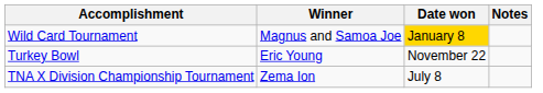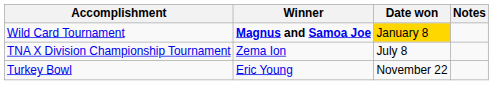 <table class="wikitable">
 <tr>
 <th>Accomplishment</th>
 <th>Winner</th>
 <th>Date won</th>
 <th>Notes</th>
 </tr>
 <tr>
 <td><a href='#'>Wild Card Tournament</a></td>
-<td><a href='#'>Magnus</a> and <a href='#'>Samoa Joe</a></td>
+<td><strong><a href='#'>Magnus</a> and <a href='#'>Samoa Joe</a></strong></td>
 <td style="background: gold;">January 8</td>
+<td></td>
+</tr>
+<tr>
+<td><a href='#'>TNA X Division Championship Tournament</a></td>
+<td><a href='#'>Zema Ion</a></td>
+<td>July 8</td>
 <td></td>
 </tr>
 <tr>
 <td><a href='#'>Turkey Bowl</a></td>
 <td><a href='#'>Eric Young</a></td>
 <td>November 22</td>
 <td></td>
 </tr>
-<tr>
-<td><a href='#'>TNA X Division Championship Tournament</a></td>
-<td><a href='#'>Zema Ion</a></td>
-<td>July 8</td>
-<td></td>
-</tr>
 </table>
